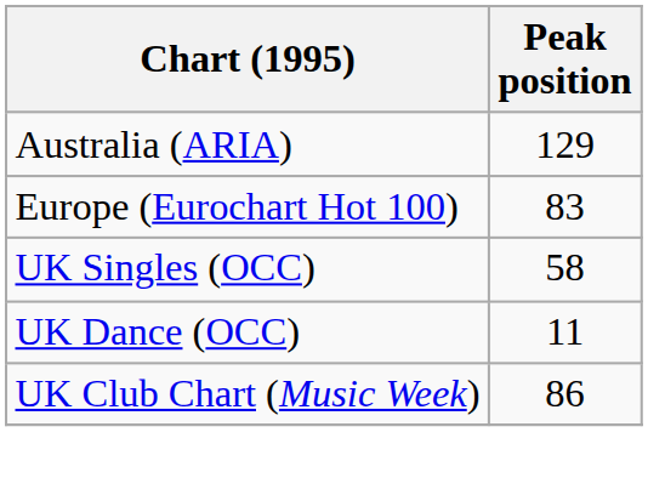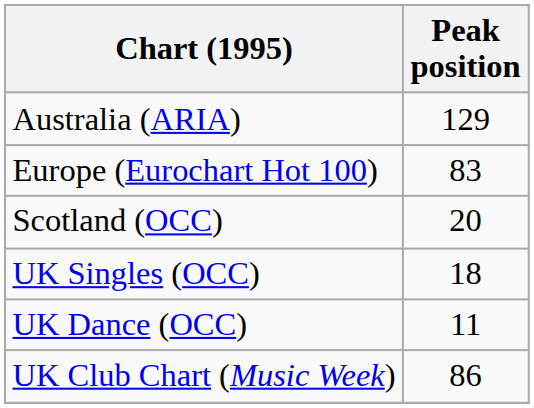 <table class="wikitable sortable plainrowheaders" style="text-align:center;">
 <tr>
 <th scope="col">Chart (1995)</th>
 <th scope="col">Peak<br>position</th>
 </tr>
 <tr>
 <td align="left">Australia (<a href='#'>ARIA</a>)</td>
 <td style="text-align:center;">129</td>
 </tr>
 <tr>
 <td align="left">Europe (<a href='#'>Eurochart Hot 100</a>)</td>
 <td style="text-align:center;">83</td>
 </tr>
 <tr>
+<td align="left">Scotland (<a href='#'>OCC</a>)</td>
+<td style="text-align:center;">20</td>
+</tr>
+<tr>
 <td align="left"><a href='#'>UK Singles</a> (<a href='#'>OCC</a>)</td>
-<td style="text-align:center;">58</td>
+<td style="text-align:center;">18</td>
 </tr>
 <tr>
 <td align="left"><a href='#'>UK Dance</a> (<a href='#'>OCC</a>)</td>
 <td style="text-align:center;">11</td>
 </tr>
 <tr>
 <td align="left"><a href='#'>UK Club Chart</a> (<em><a href='#'>Music Week</a></em>)</td>
 <td style="text-align:center;">86</td>
 </tr>
 <tr>
 </tr>
 </table>
